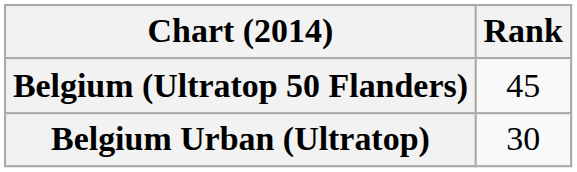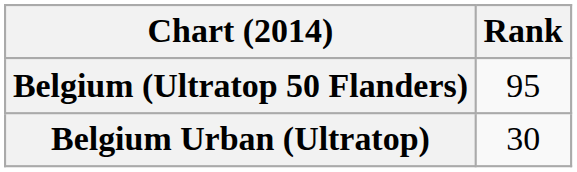 <table class="wikitable plainrowheaders" style="text-align:center">
 <tr>
 <th scope="col">Chart (2014)</th>
 <th scope="col">Rank</th>
 </tr>
 <tr>
 <th scope="row">Belgium (Ultratop 50 Flanders)</th>
-<td>45</td>
+<td>95</td>
 </tr>
 <tr>
 <th scope="row">Belgium Urban (Ultratop)</th>
 <td>30</td>
 </tr>
 </table>
